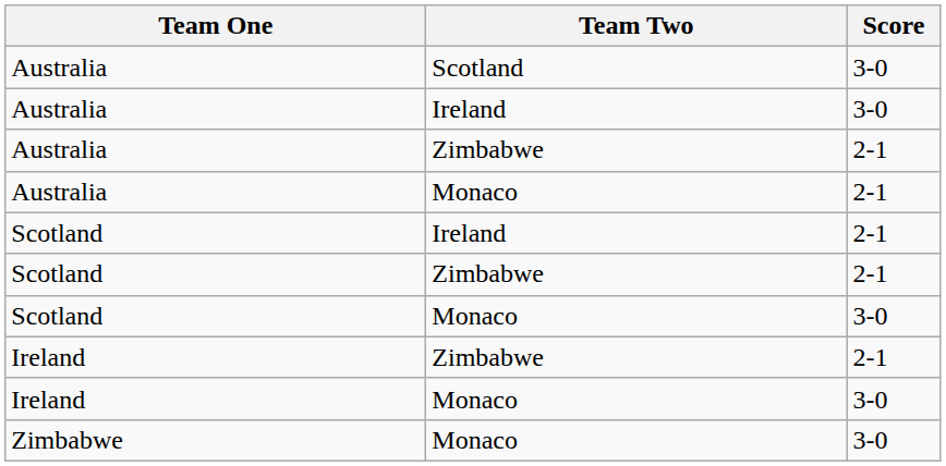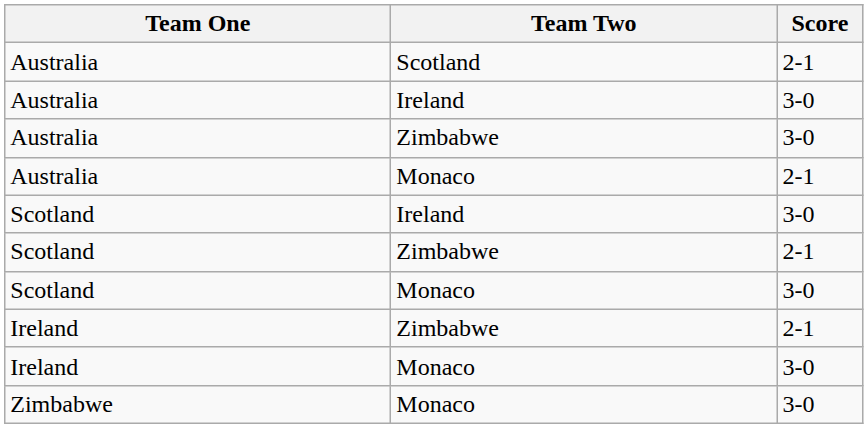 <table class="wikitable">
 <tr>
 <th width=250>Team One</th>
 <th width=250>Team Two</th>
 <th width=50>Score</th>
 </tr>
 <tr>
 <td> Australia</td>
 <td> Scotland</td>
-<td>3-0</td>
+<td>2-1</td>
 </tr>
 <tr>
 <td> Australia</td>
 <td> Ireland</td>
 <td>3-0</td>
 </tr>
 <tr>
 <td> Australia</td>
 <td> Zimbabwe</td>
-<td>2-1</td>
+<td>3-0</td>
 </tr>
 <tr>
 <td> Australia</td>
 <td> Monaco</td>
 <td>2-1</td>
 </tr>
 <tr>
 <td> Scotland</td>
 <td> Ireland</td>
-<td>2-1</td>
+<td>3-0</td>
 </tr>
 <tr>
 <td> Scotland</td>
 <td> Zimbabwe</td>
 <td>2-1</td>
 </tr>
 <tr>
 <td> Scotland</td>
 <td> Monaco</td>
 <td>3-0</td>
 </tr>
 <tr>
 <td> Ireland</td>
 <td> Zimbabwe</td>
 <td>2-1</td>
 </tr>
 <tr>
 <td> Ireland</td>
 <td> Monaco</td>
 <td>3-0</td>
 </tr>
 <tr>
 <td> Zimbabwe</td>
 <td> Monaco</td>
 <td>3-0</td>
 </tr>
 </table>
